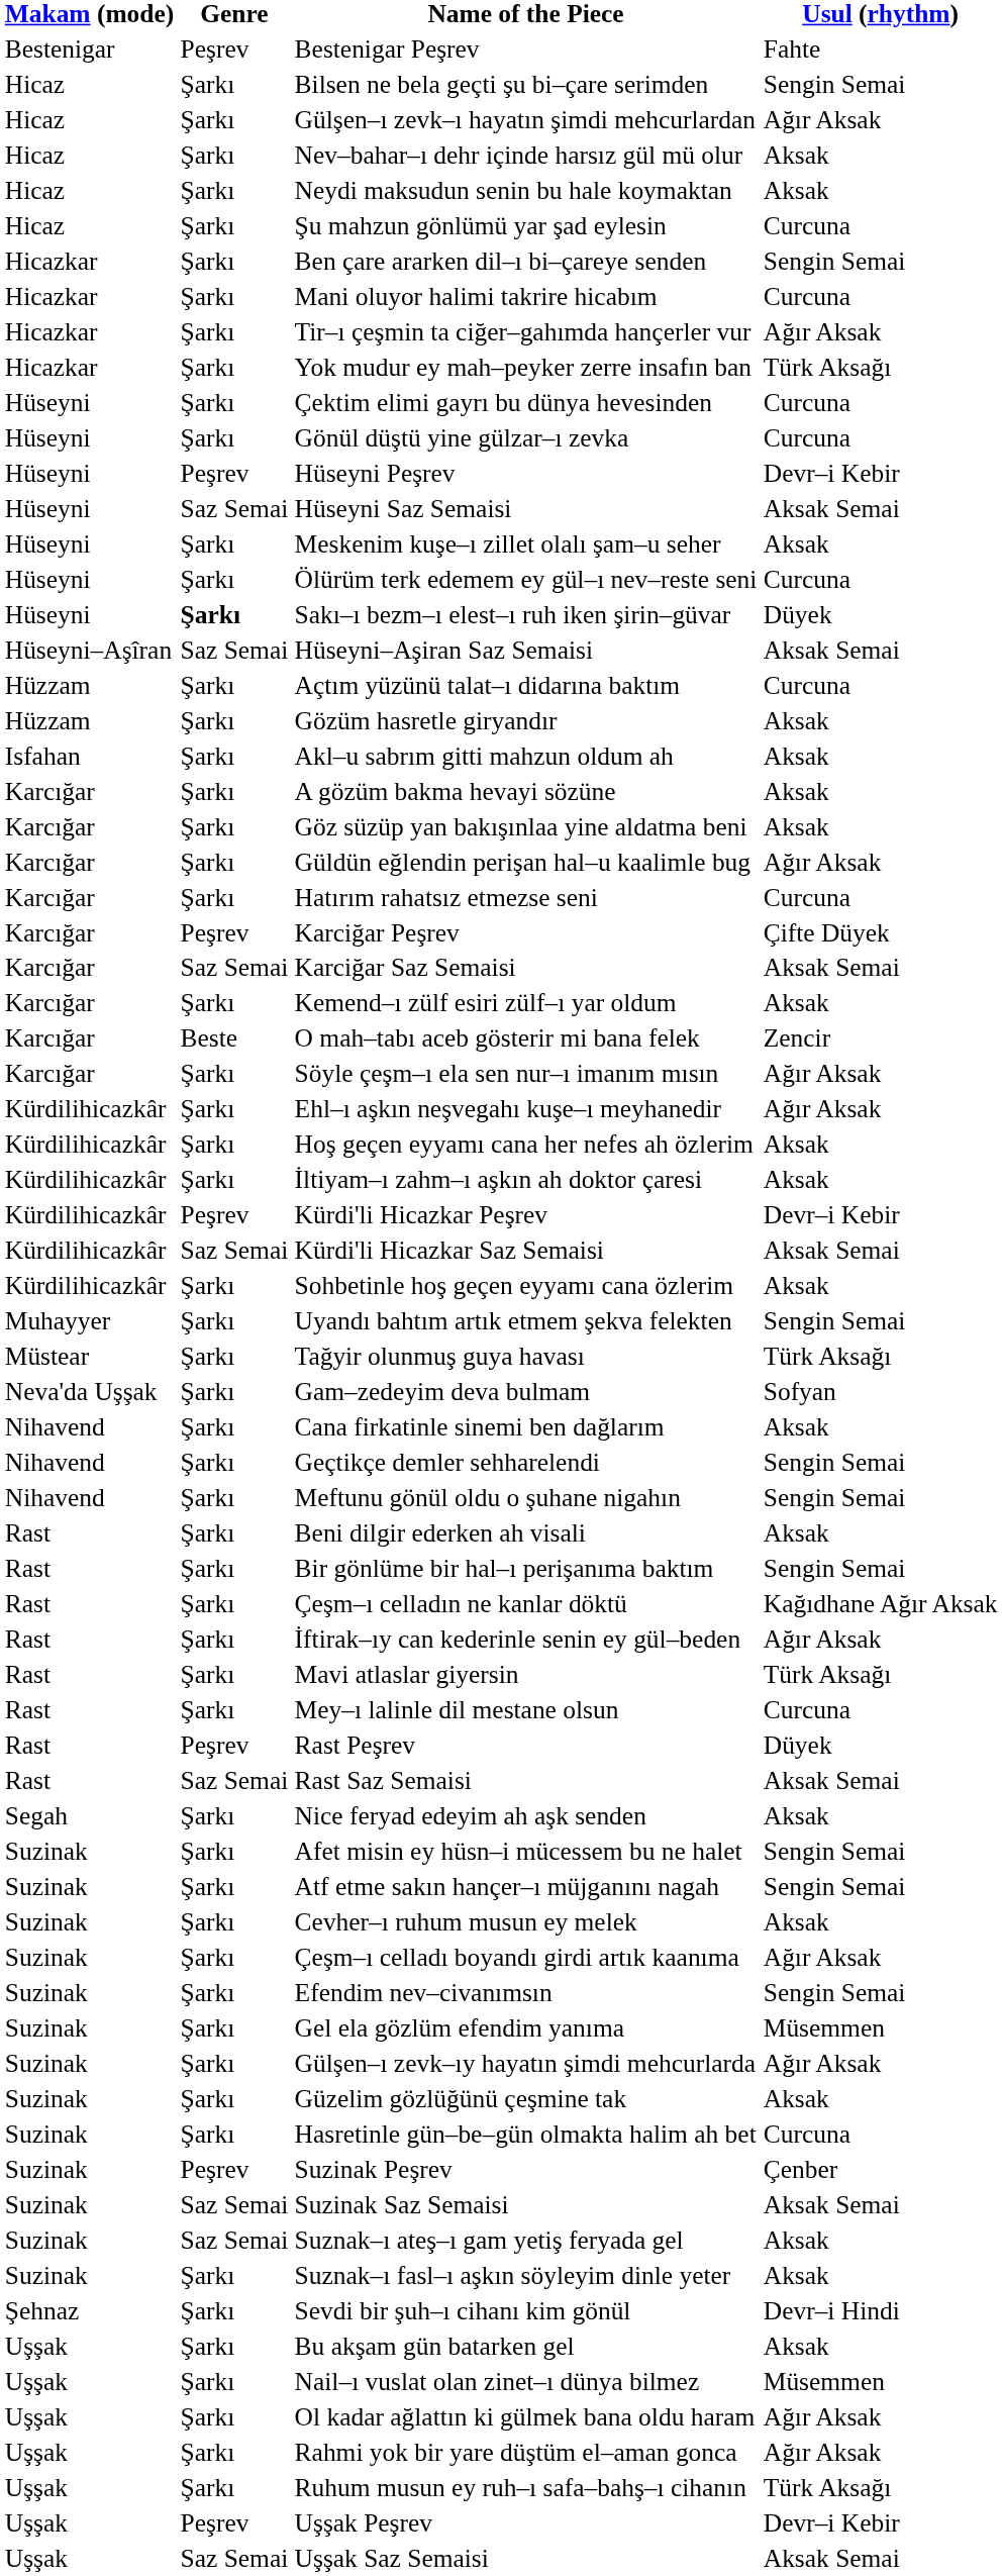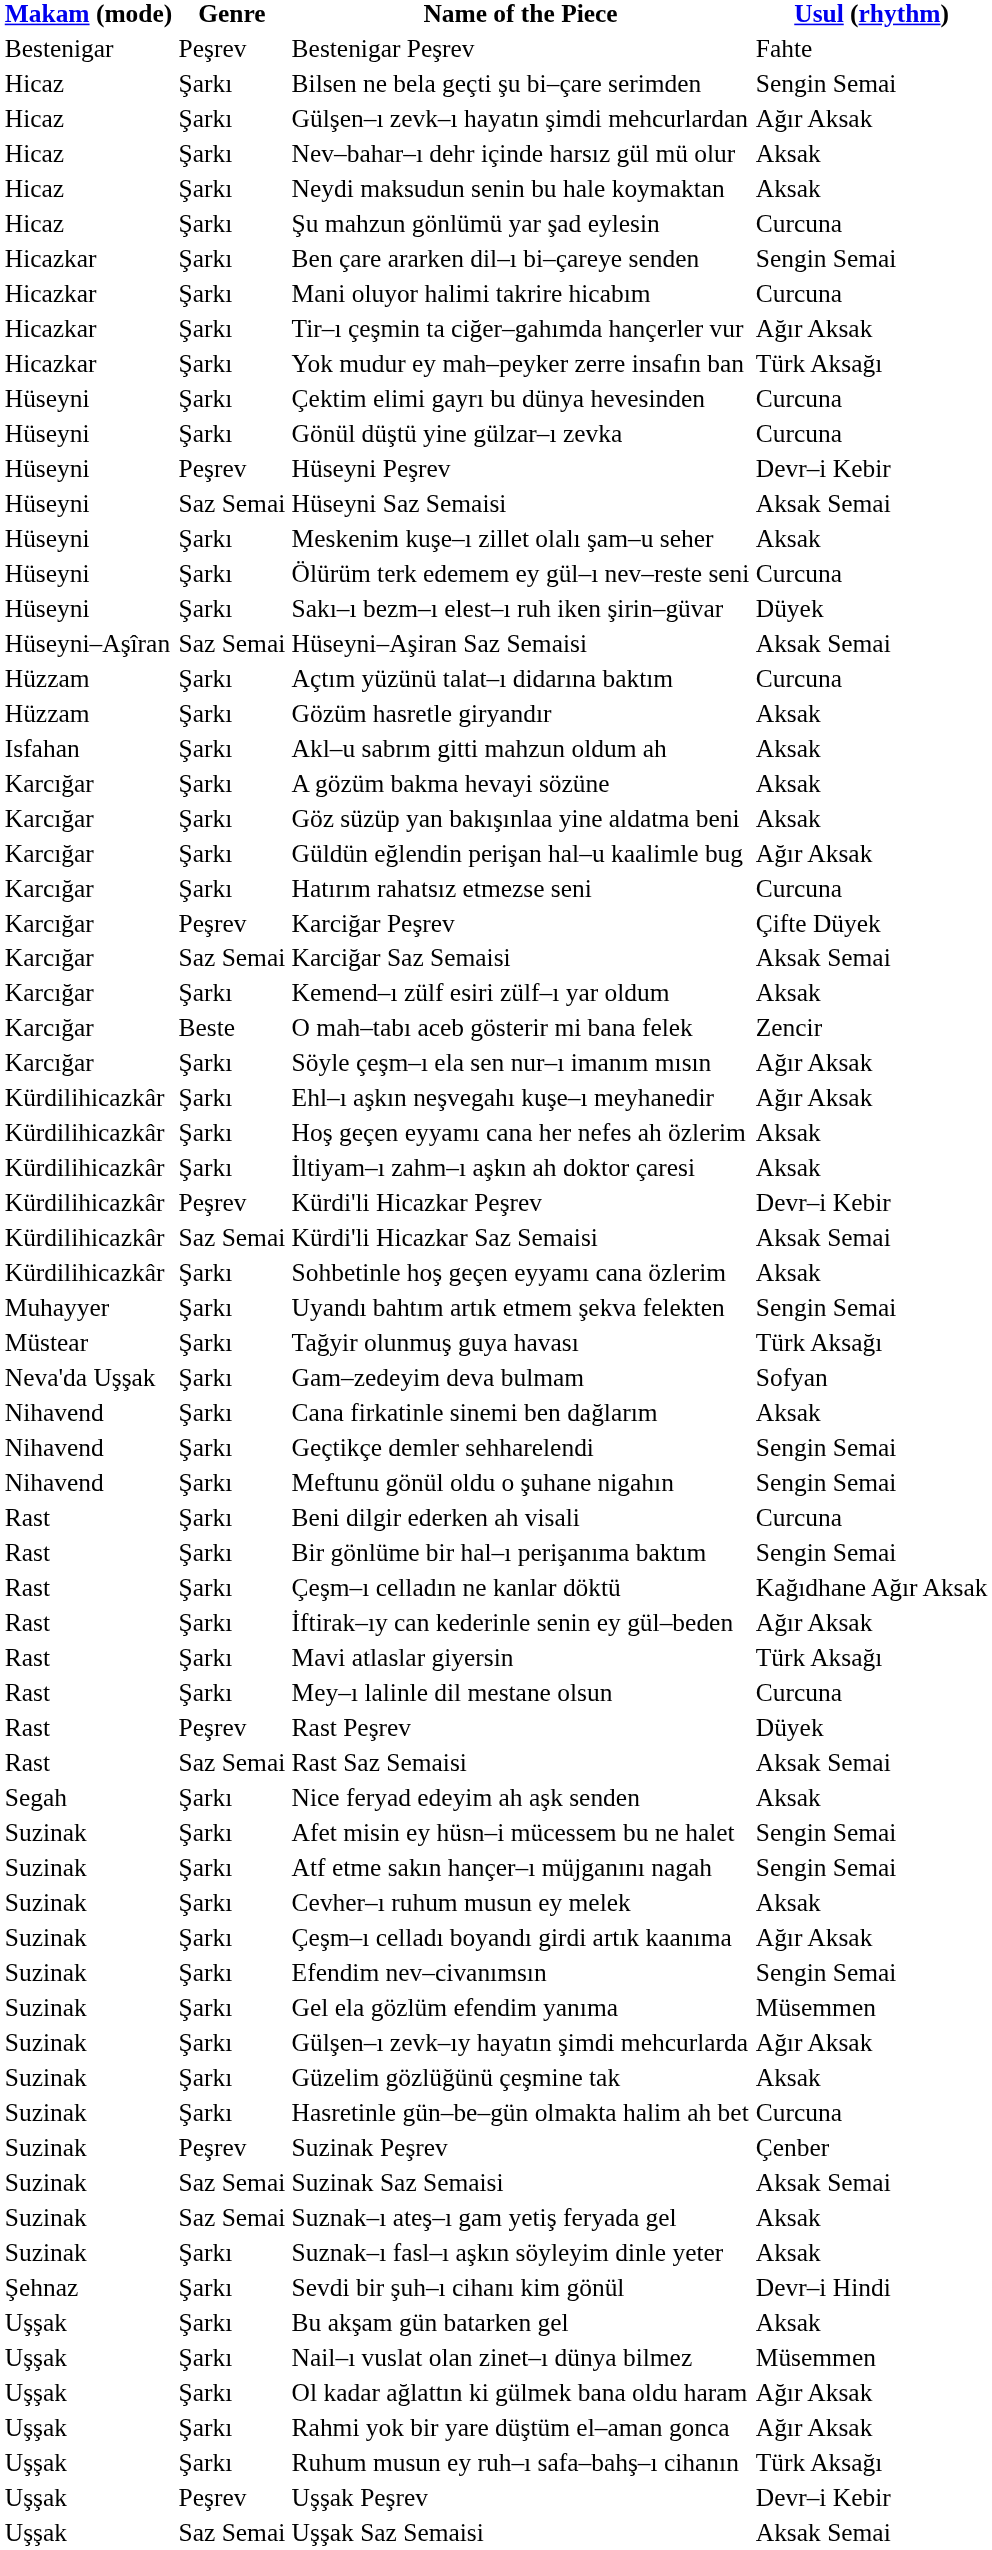 <table>
 <tr>
 <th><a href='#'>Makam</a> (mode)</th>
 <th>Genre</th>
 <th>Name of the Piece</th>
 <th><a href='#'>Usul</a> (<a href='#'>rhythm</a>)</th>
 </tr>
 <tr>
 <td>Bestenigar</td>
 <td>Peşrev</td>
 <td>Bestenigar Peşrev</td>
 <td>Fahte</td>
 </tr>
 <tr>
 <td>Hicaz</td>
 <td>Şarkı</td>
 <td>Bilsen ne bela geçti şu bi–çare serimden</td>
 <td>Sengin Semai</td>
 </tr>
 <tr>
 <td>Hicaz</td>
 <td>Şarkı</td>
 <td>Gülşen–ı zevk–ı hayatın şimdi mehcurlardan</td>
 <td>Ağır Aksak</td>
 </tr>
 <tr>
 <td>Hicaz</td>
 <td>Şarkı</td>
 <td>Nev–bahar–ı dehr içinde harsız gül mü olur</td>
 <td>Aksak</td>
 </tr>
 <tr>
 <td>Hicaz</td>
 <td>Şarkı</td>
 <td>Neydi maksudun senin bu hale koymaktan</td>
 <td>Aksak</td>
 </tr>
 <tr>
 <td>Hicaz</td>
 <td>Şarkı</td>
 <td>Şu mahzun gönlümü yar şad eylesin</td>
 <td>Curcuna</td>
 </tr>
 <tr>
 <td>Hicazkar</td>
 <td>Şarkı</td>
 <td>Ben çare ararken dil–ı bi–çareye senden</td>
 <td>Sengin Semai</td>
 </tr>
 <tr>
 <td>Hicazkar</td>
 <td>Şarkı</td>
 <td>Mani oluyor halimi takrire hicabım</td>
 <td>Curcuna</td>
 </tr>
 <tr>
 <td>Hicazkar</td>
 <td>Şarkı</td>
 <td>Tir–ı çeşmin ta ciğer–gahımda hançerler vur</td>
 <td>Ağır Aksak</td>
 </tr>
 <tr>
 <td>Hicazkar</td>
 <td>Şarkı</td>
 <td>Yok mudur ey mah–peyker zerre insafın ban</td>
 <td>Türk Aksağı</td>
 </tr>
 <tr>
 <td>Hüseyni</td>
 <td>Şarkı</td>
 <td>Çektim elimi gayrı bu dünya hevesinden</td>
 <td>Curcuna</td>
 </tr>
 <tr>
 <td>Hüseyni</td>
 <td>Şarkı</td>
 <td>Gönül düştü yine gülzar–ı zevka</td>
 <td>Curcuna</td>
 </tr>
 <tr>
 <td>Hüseyni</td>
 <td>Peşrev</td>
 <td>Hüseyni Peşrev</td>
 <td>Devr–i Kebir</td>
 </tr>
 <tr>
 <td>Hüseyni</td>
 <td>Saz Semai</td>
 <td>Hüseyni Saz Semaisi</td>
 <td>Aksak Semai</td>
 </tr>
 <tr>
 <td>Hüseyni</td>
 <td>Şarkı</td>
 <td>Meskenim kuşe–ı zillet olalı şam–u seher</td>
 <td>Aksak</td>
 </tr>
 <tr>
 <td>Hüseyni</td>
 <td>Şarkı</td>
 <td>Ölürüm terk edemem ey gül–ı nev–reste seni</td>
 <td>Curcuna</td>
 </tr>
 <tr>
 <td>Hüseyni</td>
-<td><strong>Şarkı</strong></td>
+<td>Şarkı</td>
 <td>Sakı–ı bezm–ı elest–ı ruh iken şirin–güvar</td>
 <td>Düyek</td>
 </tr>
 <tr>
 <td>Hüseyni–Aşîran</td>
 <td>Saz Semai</td>
 <td>Hüseyni–Aşiran Saz Semaisi</td>
 <td>Aksak Semai</td>
 </tr>
 <tr>
 <td>Hüzzam</td>
 <td>Şarkı</td>
 <td>Açtım yüzünü talat–ı didarına baktım</td>
 <td>Curcuna</td>
 </tr>
 <tr>
 <td>Hüzzam</td>
 <td>Şarkı</td>
 <td>Gözüm hasretle giryandır</td>
 <td>Aksak</td>
 </tr>
 <tr>
 <td>Isfahan</td>
 <td>Şarkı</td>
 <td>Akl–u sabrım gitti mahzun oldum ah</td>
 <td>Aksak</td>
 </tr>
 <tr>
 <td>Karcığar</td>
 <td>Şarkı</td>
 <td>A gözüm bakma hevayi sözüne</td>
 <td>Aksak</td>
 </tr>
 <tr>
 <td>Karcığar</td>
 <td>Şarkı</td>
 <td>Göz süzüp yan bakışınlaa yine aldatma beni</td>
 <td>Aksak</td>
 </tr>
 <tr>
 <td>Karcığar</td>
 <td>Şarkı</td>
 <td>Güldün eğlendin perişan hal–u kaalimle bug</td>
 <td>Ağır Aksak</td>
 </tr>
 <tr>
 <td>Karcığar</td>
 <td>Şarkı</td>
 <td>Hatırım rahatsız etmezse seni</td>
 <td>Curcuna</td>
 </tr>
 <tr>
 <td>Karcığar</td>
 <td>Peşrev</td>
 <td>Karciğar Peşrev</td>
 <td>Çifte Düyek</td>
 </tr>
 <tr>
 <td>Karcığar</td>
 <td>Saz Semai</td>
 <td>Karciğar Saz Semaisi</td>
 <td>Aksak Semai</td>
 </tr>
 <tr>
 <td>Karcığar</td>
 <td>Şarkı</td>
 <td>Kemend–ı zülf esiri zülf–ı yar oldum</td>
 <td>Aksak</td>
 </tr>
 <tr>
 <td>Karcığar</td>
 <td>Beste</td>
 <td>O mah–tabı aceb gösterir mi bana felek</td>
 <td>Zencir</td>
 </tr>
 <tr>
 <td>Karcığar</td>
 <td>Şarkı</td>
 <td>Söyle çeşm–ı ela sen nur–ı imanım mısın</td>
 <td>Ağır Aksak</td>
 </tr>
 <tr>
 <td>Kürdilihicazkâr</td>
 <td>Şarkı</td>
 <td>Ehl–ı aşkın neşvegahı kuşe–ı meyhanedir</td>
 <td>Ağır Aksak</td>
 </tr>
 <tr>
 <td>Kürdilihicazkâr</td>
 <td>Şarkı</td>
 <td>Hoş geçen eyyamı cana her nefes ah özlerim</td>
 <td>Aksak</td>
 </tr>
 <tr>
 <td>Kürdilihicazkâr</td>
 <td>Şarkı</td>
 <td>İltiyam–ı zahm–ı aşkın ah doktor çaresi</td>
 <td>Aksak</td>
 </tr>
 <tr>
 <td>Kürdilihicazkâr</td>
 <td>Peşrev</td>
 <td>Kürdi'li Hicazkar Peşrev</td>
 <td>Devr–i Kebir</td>
 </tr>
 <tr>
 <td>Kürdilihicazkâr</td>
 <td>Saz Semai</td>
 <td>Kürdi'li Hicazkar Saz Semaisi</td>
 <td>Aksak Semai</td>
 </tr>
 <tr>
 <td>Kürdilihicazkâr</td>
 <td>Şarkı</td>
 <td>Sohbetinle hoş geçen eyyamı cana özlerim</td>
 <td>Aksak</td>
 </tr>
 <tr>
 <td>Muhayyer</td>
 <td>Şarkı</td>
 <td>Uyandı bahtım artık etmem şekva felekten</td>
 <td>Sengin Semai</td>
 </tr>
 <tr>
 <td>Müstear</td>
 <td>Şarkı</td>
 <td>Tağyir olunmuş guya havası</td>
 <td>Türk Aksağı</td>
 </tr>
 <tr>
 <td>Neva'da Uşşak</td>
 <td>Şarkı</td>
 <td>Gam–zedeyim deva bulmam</td>
 <td>Sofyan</td>
 </tr>
 <tr>
 <td>Nihavend</td>
 <td>Şarkı</td>
 <td>Cana firkatinle sinemi ben dağlarım</td>
 <td>Aksak</td>
 </tr>
 <tr>
 <td>Nihavend</td>
 <td>Şarkı</td>
 <td>Geçtikçe demler sehharelendi</td>
 <td>Sengin Semai</td>
 </tr>
 <tr>
 <td>Nihavend</td>
 <td>Şarkı</td>
 <td>Meftunu gönül oldu o şuhane nigahın</td>
 <td>Sengin Semai</td>
 </tr>
 <tr>
 <td>Rast</td>
 <td>Şarkı</td>
 <td>Beni dilgir ederken ah visali</td>
-<td>Aksak</td>
+<td>Curcuna</td>
 </tr>
 <tr>
 <td>Rast</td>
 <td>Şarkı</td>
 <td>Bir gönlüme bir hal–ı perişanıma baktım</td>
 <td>Sengin Semai</td>
 </tr>
 <tr>
 <td>Rast</td>
 <td>Şarkı</td>
 <td>Çeşm–ı celladın ne kanlar döktü</td>
 <td>Kağıdhane Ağır Aksak</td>
 </tr>
 <tr>
 <td>Rast</td>
 <td>Şarkı</td>
 <td>İftirak–ıy can kederinle senin ey gül–beden</td>
 <td>Ağır Aksak</td>
 </tr>
 <tr>
 <td>Rast</td>
 <td>Şarkı</td>
 <td>Mavi atlaslar giyersin</td>
 <td>Türk Aksağı</td>
 </tr>
 <tr>
 <td>Rast</td>
 <td>Şarkı</td>
 <td>Mey–ı lalinle dil mestane olsun</td>
 <td>Curcuna</td>
 </tr>
 <tr>
 <td>Rast</td>
 <td>Peşrev</td>
 <td>Rast Peşrev</td>
 <td>Düyek</td>
 </tr>
 <tr>
 <td>Rast</td>
 <td>Saz Semai</td>
 <td>Rast Saz Semaisi</td>
 <td>Aksak Semai</td>
 </tr>
 <tr>
 <td>Segah</td>
 <td>Şarkı</td>
 <td>Nice feryad edeyim ah aşk senden</td>
 <td>Aksak</td>
 </tr>
 <tr>
 <td>Suzinak</td>
 <td>Şarkı</td>
 <td>Afet misin ey hüsn–i mücessem bu ne halet</td>
 <td>Sengin Semai</td>
 </tr>
 <tr>
 <td>Suzinak</td>
 <td>Şarkı</td>
 <td>Atf etme sakın hançer–ı müjganını nagah</td>
 <td>Sengin Semai</td>
 </tr>
 <tr>
 <td>Suzinak</td>
 <td>Şarkı</td>
 <td>Cevher–ı ruhum musun ey melek</td>
 <td>Aksak</td>
 </tr>
 <tr>
 <td>Suzinak</td>
 <td>Şarkı</td>
 <td>Çeşm–ı celladı boyandı girdi artık kaanıma</td>
 <td>Ağır Aksak</td>
 </tr>
 <tr>
 <td>Suzinak</td>
 <td>Şarkı</td>
 <td>Efendim nev–civanımsın</td>
 <td>Sengin Semai</td>
 </tr>
 <tr>
 <td>Suzinak</td>
 <td>Şarkı</td>
 <td>Gel ela gözlüm efendim yanıma</td>
 <td>Müsemmen</td>
 </tr>
 <tr>
 <td>Suzinak</td>
 <td>Şarkı</td>
 <td>Gülşen–ı zevk–ıy hayatın şimdi mehcurlarda</td>
 <td>Ağır Aksak</td>
 </tr>
 <tr>
 <td>Suzinak</td>
 <td>Şarkı</td>
 <td>Güzelim gözlüğünü çeşmine tak</td>
 <td>Aksak</td>
 </tr>
 <tr>
 <td>Suzinak</td>
 <td>Şarkı</td>
 <td>Hasretinle gün–be–gün olmakta halim ah bet</td>
 <td>Curcuna</td>
 </tr>
 <tr>
 <td>Suzinak</td>
 <td>Peşrev</td>
 <td>Suzinak Peşrev</td>
 <td>Çenber</td>
 </tr>
 <tr>
 <td>Suzinak</td>
 <td>Saz Semai</td>
 <td>Suzinak Saz Semaisi</td>
 <td>Aksak Semai</td>
 </tr>
 <tr>
 <td>Suzinak</td>
 <td>Saz Semai</td>
 <td>Suznak–ı ateş–ı gam yetiş feryada gel</td>
 <td>Aksak</td>
 </tr>
 <tr>
 <td>Suzinak</td>
 <td>Şarkı</td>
 <td>Suznak–ı fasl–ı aşkın söyleyim dinle yeter</td>
 <td>Aksak</td>
 </tr>
 <tr>
 <td>Şehnaz</td>
 <td>Şarkı</td>
 <td>Sevdi bir şuh–ı cihanı kim gönül</td>
 <td>Devr–i Hindi</td>
 </tr>
 <tr>
 <td>Uşşak</td>
 <td>Şarkı</td>
 <td>Bu akşam gün batarken gel</td>
 <td>Aksak</td>
 </tr>
 <tr>
 <td>Uşşak</td>
 <td>Şarkı</td>
 <td>Nail–ı vuslat olan zinet–ı dünya bilmez</td>
 <td>Müsemmen</td>
 </tr>
 <tr>
 <td>Uşşak</td>
 <td>Şarkı</td>
 <td>Ol kadar ağlattın ki gülmek bana oldu haram</td>
 <td>Ağır Aksak</td>
 </tr>
 <tr>
 <td>Uşşak</td>
 <td>Şarkı</td>
 <td>Rahmi yok bir yare düştüm el–aman gonca</td>
 <td>Ağır Aksak</td>
 </tr>
 <tr>
 <td>Uşşak</td>
 <td>Şarkı</td>
 <td>Ruhum musun ey ruh–ı safa–bahş–ı cihanın</td>
 <td>Türk Aksağı</td>
 </tr>
 <tr>
 <td>Uşşak</td>
 <td>Peşrev</td>
 <td>Uşşak Peşrev</td>
 <td>Devr–i Kebir</td>
 </tr>
 <tr>
 <td>Uşşak</td>
 <td>Saz Semai</td>
 <td>Uşşak Saz Semaisi</td>
 <td>Aksak Semai</td>
 </tr>
 </table>
